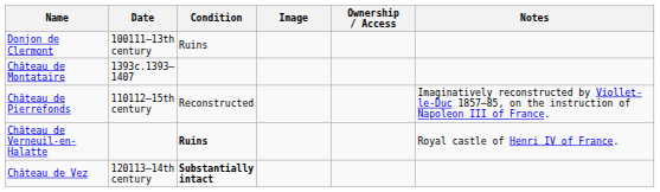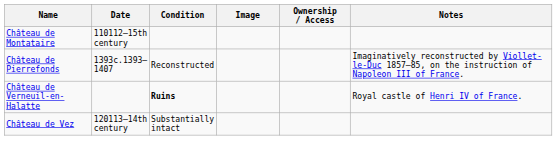 <table class="wikitable sortable" width="100%">
 <tr>
 <th width="16%">Name<br></th>
 <th width="8%">Date<br></th>
 <th width="10%">Condition<br></th>
 <th class="unsortable" width="96px">Image</th>
 <th width="13%">Ownership<br>/ Access</th>
 <th class="unsortable">Notes</th>
 </tr>
 <tr>
-<td><a href='#'>Donjon de Clermont</a></td>
-<td><span>1001</span>11–13th century</td>
-<td>Ruins</td>
-<td></td>
-<td></td>
-<td></td>
-</tr>
-<tr>
 <td><a href='#'>Château de Montataire</a></td>
-<td><span>1393</span>c.1393–1407</td>
+<td><span>1101</span>12–15th century</td>
 <td></td>
 <td></td>
 <td></td>
 <td></td>
 </tr>
 <tr>
 <td><a href='#'>Château de Pierrefonds</a></td>
-<td><span>1101</span>12–15th century</td>
+<td><span>1393</span>c.1393–1407</td>
 <td>Reconstructed</td>
 <td></td>
 <td></td>
 <td>Imaginatively reconstructed by <a href='#'>Viollet-le-Duc</a> 1857–85, on the instruction of <a href='#'>Napoleon III of France</a>.</td>
 </tr>
 <tr>
 <td><a href='#'>Château de Verneuil-en-Halatte</a></td>
 <td></td>
 <td><strong>Ruins</strong></td>
 <td></td>
 <td></td>
 <td>Royal castle of <a href='#'>Henri IV of France</a>.</td>
 </tr>
 <tr>
 <td><a href='#'>Château de Vez</a></td>
 <td><span>1201</span>13–14th century</td>
-<td><strong>Substantially intact</strong></td>
+<td>Substantially intact</td>
 <td></td>
 <td></td>
 <td></td>
 </tr>
 </table>
